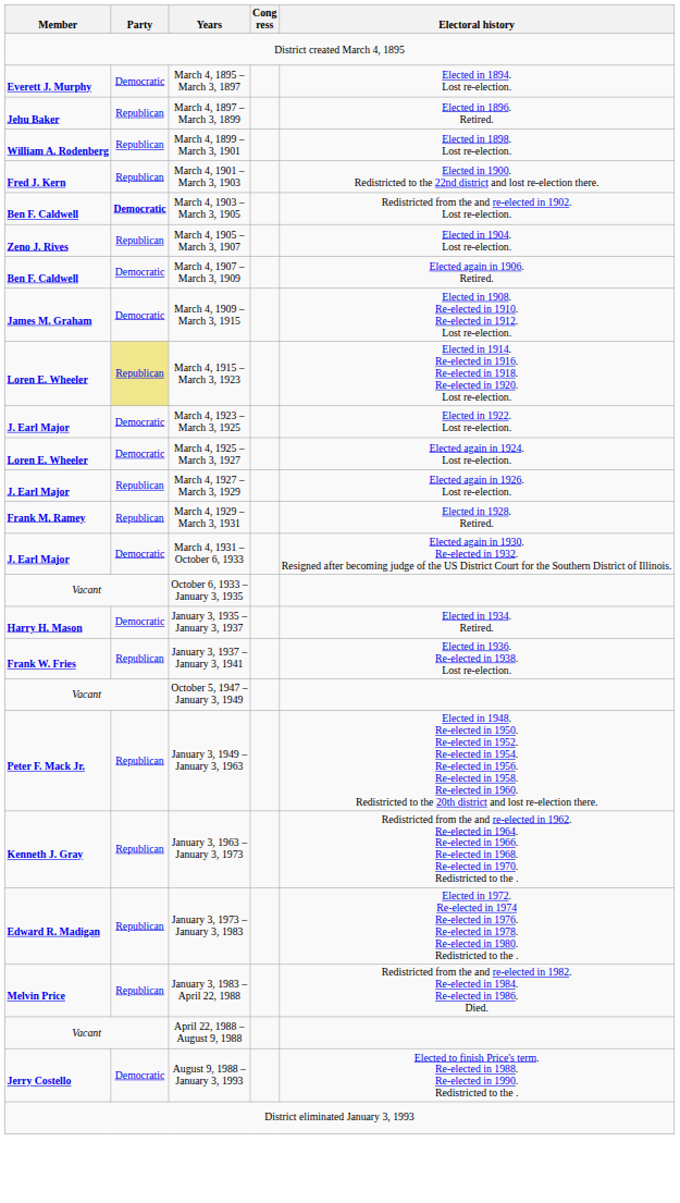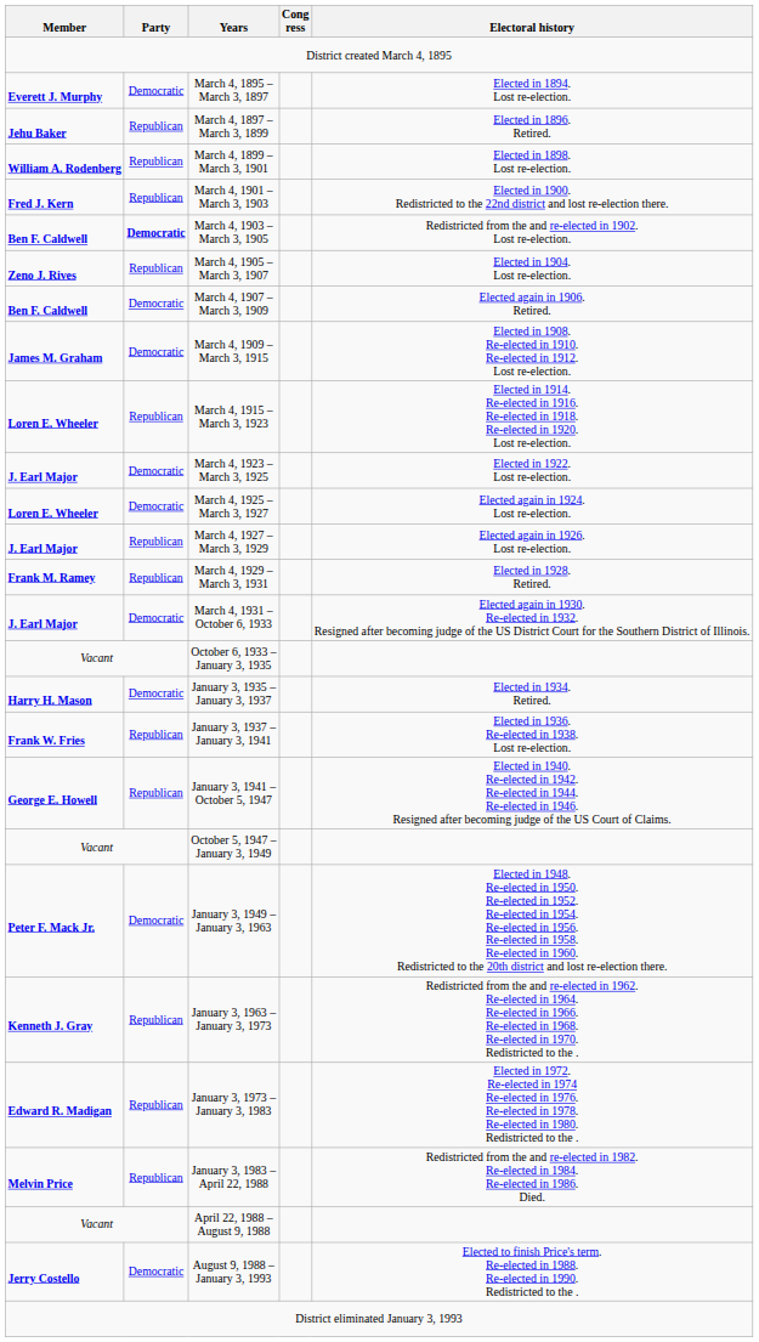 <table class=wikitable style="text-align:center">
 <tr valign=bottom>
 <th>Member</th>
 <th>Party</th>
 <th>Years</th>
 <th>Cong<br>ress</th>
 <th>Electoral history</th>
 </tr>
 <tr style="height:3em">
 <td colspan=5>District created March 4, 1895</td>
 </tr>
 <tr style="height:3em">
 <td align=left><br><strong><a href='#'>Everett J. Murphy</a></strong><br></td>
 <td><a href='#'>Democratic</a></td>
 <td nowrap>March 4, 1895 –<br> March 3, 1897</td>
 <td></td>
 <td><a href='#'>Elected in 1894</a>.<br>Lost re-election.</td>
 </tr>
 <tr style="height:3em">
 <td align=left><br><strong><a href='#'>Jehu Baker</a></strong><br></td>
 <td><a href='#'>Republican</a></td>
 <td nowrap>March 4, 1897 –<br> March 3, 1899</td>
 <td></td>
 <td><a href='#'>Elected in 1896</a>.<br>Retired.</td>
 </tr>
 <tr style="height:3em">
 <td align=left><br><strong><a href='#'>William A. Rodenberg</a></strong><br></td>
 <td><a href='#'>Republican</a></td>
 <td nowrap>March 4, 1899 –<br> March 3, 1901</td>
 <td></td>
 <td><a href='#'>Elected in 1898</a>.<br>Lost re-election.</td>
 </tr>
 <tr style="height:3em">
 <td align=left><br><strong><a href='#'>Fred J. Kern</a></strong><br></td>
 <td><a href='#'>Republican</a></td>
 <td nowrap>March 4, 1901 –<br> March 3, 1903</td>
 <td></td>
 <td><a href='#'>Elected in 1900</a>.<br>Redistricted to the <a href='#'>22nd district</a> and lost re-election there.</td>
 </tr>
 <tr style="height:3em">
 <td align=left><br><strong><a href='#'>Ben F. Caldwell</a></strong><br></td>
 <td><strong><a href='#'>Democratic</a></strong></td>
 <td nowrap>March 4, 1903 –<br> March 3, 1905</td>
 <td></td>
 <td>Redistricted from the  and <a href='#'>re-elected in 1902</a>.<br>Lost re-election.</td>
 </tr>
 <tr style="height:3em">
 <td align=left><br><strong><a href='#'>Zeno J. Rives</a></strong><br></td>
 <td><a href='#'>Republican</a></td>
 <td nowrap>March 4, 1905 –<br> March 3, 1907</td>
 <td></td>
 <td><a href='#'>Elected in 1904</a>.<br>Lost re-election.</td>
 </tr>
 <tr style="height:3em">
 <td align=left><br><strong><a href='#'>Ben F. Caldwell</a></strong><br></td>
 <td><a href='#'>Democratic</a></td>
 <td nowrap>March 4, 1907 –<br> March 3, 1909</td>
 <td></td>
 <td><a href='#'>Elected again in 1906</a>.<br>Retired.</td>
 </tr>
 <tr style="height:3em">
 <td align=left><br><strong><a href='#'>James M. Graham</a></strong><br></td>
 <td><a href='#'>Democratic</a></td>
 <td nowrap>March 4, 1909 –<br> March 3, 1915</td>
 <td></td>
 <td><a href='#'>Elected in 1908</a>.<br><a href='#'>Re-elected in 1910</a>.<br><a href='#'>Re-elected in 1912</a>.<br>Lost re-election.</td>
 </tr>
 <tr style="height:3em">
 <td align=left><br><strong><a href='#'>Loren E. Wheeler</a></strong><br></td>
-<td style="background: khaki;"><a href='#'>Republican</a></td>
+<td><a href='#'>Republican</a></td>
 <td nowrap>March 4, 1915 –<br> March 3, 1923</td>
 <td></td>
 <td><a href='#'>Elected in 1914</a>.<br><a href='#'>Re-elected in 1916</a>.<br><a href='#'>Re-elected in 1918</a>.<br><a href='#'>Re-elected in 1920</a>.<br>Lost re-election.</td>
 </tr>
 <tr style="height:3em">
 <td align=left><br>  <strong><a href='#'>J. Earl Major</a></strong><br></td>
 <td><a href='#'>Democratic</a></td>
 <td nowrap>March 4, 1923 –<br> March 3, 1925</td>
 <td></td>
 <td><a href='#'>Elected in 1922</a>.<br>Lost re-election.</td>
 </tr>
 <tr style="height:3em">
 <td align=left><br><strong><a href='#'>Loren E. Wheeler</a></strong><br></td>
 <td><a href='#'>Democratic</a></td>
 <td nowrap>March 4, 1925 –<br> March 3, 1927</td>
 <td></td>
 <td><a href='#'>Elected again in 1924</a>.<br>Lost re-election.</td>
 </tr>
 <tr style="height:3em">
 <td align=left><br><strong><a href='#'>J. Earl Major</a></strong><br></td>
 <td><a href='#'>Republican</a></td>
 <td nowrap>March 4, 1927 –<br> March 3, 1929</td>
 <td></td>
 <td><a href='#'>Elected again in 1926</a>.<br>Lost re-election.</td>
 </tr>
 <tr style="height:3em">
 <td align=left><strong><a href='#'>Frank M. Ramey</a></strong><br></td>
 <td><a href='#'>Republican</a></td>
 <td nowrap>March 4, 1929 –<br> March 3, 1931</td>
 <td></td>
 <td><a href='#'>Elected in 1928</a>.<br>Retired.</td>
 </tr>
 <tr style="height:3em">
 <td align=left><br><strong><a href='#'>J. Earl Major</a></strong><br></td>
 <td><a href='#'>Democratic</a></td>
 <td nowrap>March 4, 1931 –<br> October 6, 1933</td>
 <td></td>
 <td><a href='#'>Elected again in 1930</a>.<br><a href='#'>Re-elected in 1932</a>.<br>Resigned after becoming judge of the US District Court for the Southern District of Illinois.</td>
 </tr>
 <tr style="height:3em">
 <td colspan=2><em>Vacant</em></td>
 <td nowrap>October 6, 1933 –<br> January 3, 1935</td>
 <td></td>
 <td></td>
 </tr>
 <tr style="height:3em">
 <td align=left><br><strong><a href='#'>Harry H. Mason</a></strong><br></td>
 <td><a href='#'>Democratic</a></td>
 <td nowrap>January 3, 1935 –<br> January 3, 1937</td>
 <td></td>
 <td><a href='#'>Elected in 1934</a>.<br>Retired.</td>
 </tr>
 <tr style="height:3em">
 <td align=left><br><strong><a href='#'>Frank W. Fries</a></strong><br></td>
 <td><a href='#'>Republican</a></td>
 <td nowrap>January 3, 1937 –<br> January 3, 1941</td>
 <td></td>
 <td><a href='#'>Elected in 1936</a>.<br><a href='#'>Re-elected in 1938</a>.<br>Lost re-election.</td>
 </tr>
 <tr style="height:3em">
+<td align=left><br><strong><a href='#'>George E. Howell</a></strong><br></td>
+<td><a href='#'>Republican</a></td>
+<td nowrap>January 3, 1941 –<br> October 5, 1947</td>
+<td></td>
+<td><a href='#'>Elected in 1940</a>.<br><a href='#'>Re-elected in 1942</a>.<br><a href='#'>Re-elected in 1944</a>.<br><a href='#'>Re-elected in 1946</a>.<br>Resigned after becoming judge of the US Court of Claims.</td>
+</tr>
+<tr style="height:3em">
 <td colspan=2><em>Vacant</em></td>
 <td nowrap>October 5, 1947 –<br> January 3, 1949</td>
 <td></td>
 <td></td>
 </tr>
 <tr style="height:3em">
 <td align=left><br><strong><a href='#'>Peter F. Mack Jr.</a></strong><br></td>
-<td><a href='#'>Republican</a></td>
+<td><a href='#'>Democratic</a></td>
 <td nowrap>January 3, 1949 –<br> January 3, 1963</td>
 <td></td>
 <td><a href='#'>Elected in 1948</a>.<br><a href='#'>Re-elected in 1950</a>.<br><a href='#'>Re-elected in 1952</a>.<br><a href='#'>Re-elected in 1954</a>.<br><a href='#'>Re-elected in 1956</a>.<br><a href='#'>Re-elected in 1958</a>.<br><a href='#'>Re-elected in 1960</a>.<br>Redistricted to the <a href='#'>20th district</a> and lost re-election there.</td>
 </tr>
 <tr style="height:3em">
 <td align=left><br><strong><a href='#'>Kenneth J. Gray</a></strong><br></td>
 <td><a href='#'>Republican</a></td>
 <td nowrap>January 3, 1963 –<br> January 3, 1973</td>
 <td></td>
 <td>Redistricted from the  and <a href='#'>re-elected in 1962</a>.<br><a href='#'>Re-elected in 1964</a>.<br><a href='#'>Re-elected in 1966</a>.<br><a href='#'>Re-elected in 1968</a>.<br><a href='#'>Re-elected in 1970</a>.<br>Redistricted to the .</td>
 </tr>
 <tr style="height:3em">
 <td align=left><br><strong><a href='#'>Edward R. Madigan</a></strong><br></td>
 <td><a href='#'>Republican</a></td>
 <td nowrap>January 3, 1973 –<br> January 3, 1983</td>
 <td></td>
 <td><a href='#'>Elected in 1972</a>.<br><a href='#'>Re-elected in 1974</a><br><a href='#'>Re-elected in 1976</a>.<br><a href='#'>Re-elected in 1978</a>.<br><a href='#'>Re-elected in 1980</a>.<br>Redistricted to the .</td>
 </tr>
 <tr style="height:3em">
 <td align=left><br><strong><a href='#'>Melvin Price</a></strong><br></td>
 <td><a href='#'>Republican</a></td>
 <td nowrap>January 3, 1983 –<br> April 22, 1988</td>
 <td></td>
 <td>Redistricted from the  and <a href='#'>re-elected in 1982</a>.<br><a href='#'>Re-elected in 1984</a>.<br><a href='#'>Re-elected in 1986</a>.<br>Died.</td>
 </tr>
 <tr style="height:3em">
 <td colspan=2><em>Vacant</em></td>
 <td nowrap>April 22, 1988 –<br> August 9, 1988</td>
 <td></td>
 <td></td>
 </tr>
 <tr style="height:3em">
 <td align=left><br><strong><a href='#'>Jerry Costello</a></strong><br></td>
 <td><a href='#'>Democratic</a></td>
 <td nowrap>August 9, 1988 –<br> January 3, 1993</td>
 <td></td>
 <td><a href='#'>Elected to finish Price's term</a>.<br><a href='#'>Re-elected in 1988</a>.<br><a href='#'>Re-elected in 1990</a>.<br>Redistricted to the .</td>
 </tr>
 <tr style="height:3em">
 <td colspan=5>District eliminated January 3, 1993</td>
 </tr>
 </table>
